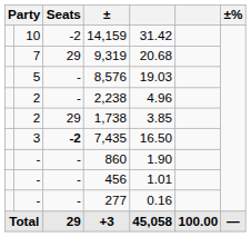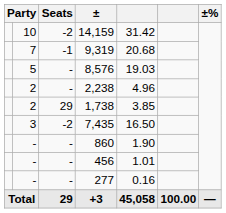 <table class=wikitable>
 <tr>
 <th colspan=2 align=center>Party</th>
 <th>Seats</th>
 <th>±</th>
 <th></th>
 <th></th>
 <th>±%</th>
 </tr>
 <tr>
 <td></td>
 <td align=right>10</td>
 <td align=right>-2</td>
 <td align=right>14,159</td>
 <td align=right>31.42</td>
 <td align=right></td>
 </tr>
 <tr>
 <td></td>
 <td align=right>7</td>
-<td align=right>29</td>
+<td align=right>-1</td>
 <td align=right>9,319</td>
 <td align=right>20.68</td>
 <td align=right></td>
 </tr>
 <tr>
 <td></td>
 <td align=right>5</td>
 <td align=right>-</td>
 <td align=right>8,576</td>
 <td align=right>19.03</td>
 <td align=right></td>
 </tr>
 <tr>
 <td></td>
 <td align=right>2</td>
 <td align=right>-</td>
 <td align=right>2,238</td>
 <td align=right>4.96</td>
 <td align=right></td>
 </tr>
 <tr>
 <td></td>
 <td align=right>2</td>
 <td align=right>29</td>
 <td align=right>1,738</td>
 <td align=right>3.85</td>
 <td align=right></td>
 </tr>
 <tr>
 <td></td>
 <td align=right>3</td>
-<td align=right><strong>-2</strong></td>
+<td align=right>-2</td>
 <td align=right>7,435</td>
 <td align=right>16.50</td>
 <td align=right></td>
 </tr>
 <tr>
 <td></td>
 <td align=right>-</td>
 <td align=right>-</td>
 <td align=right>860</td>
 <td align=right>1.90</td>
 <td align=right></td>
 </tr>
 <tr>
 <td></td>
 <td align=right>-</td>
 <td align=right>-</td>
 <td align=right>456</td>
 <td align=right>1.01</td>
 <td align=right></td>
 </tr>
 <tr>
 <td></td>
 <td align=right>-</td>
 <td align=right>-</td>
 <td align=right>277</td>
 <td align=right>0.16</td>
 <td align=right></td>
 </tr>
 <tr style="font-weight:bold; background:rgb(232,232,232);">
 <td colspan=2 align=center>Total</td>
 <td align=right>29</td>
 <td align=center>+3</td>
 <td align=right>45,058</td>
 <td align=center>100.00</td>
 <td align=center>—</td>
 </tr>
 </table>
